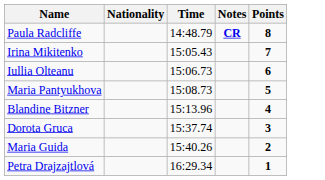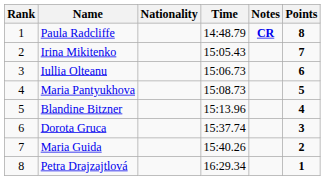 <table class="wikitable sortable" style="text-align:center">
 <tr>
+<th>Rank</th>
 <th>Name</th>
 <th>Nationality</th>
 <th>Time</th>
 <th>Notes</th>
 <th>Points</th>
 </tr>
 <tr>
+<td>1</td>
 <td align=left><a href='#'>Paula Radcliffe</a></td>
 <td align=left></td>
 <td>14:48.79</td>
 <td><strong><a href='#'>CR</a></strong></td>
 <td><strong>8</strong></td>
 </tr>
 <tr>
+<td>2</td>
 <td align=left><a href='#'>Irina Mikitenko</a></td>
 <td align=left></td>
 <td>15:05.43</td>
 <td></td>
 <td><strong>7</strong></td>
 </tr>
 <tr>
+<td>3</td>
 <td align=left><a href='#'>Iullia Olteanu</a></td>
 <td align=left></td>
 <td>15:06.73</td>
 <td></td>
 <td><strong>6</strong></td>
 </tr>
 <tr>
+<td>4</td>
 <td align=left><a href='#'>Maria Pantyukhova</a></td>
 <td align=left></td>
 <td>15:08.73</td>
 <td></td>
 <td><strong>5</strong></td>
 </tr>
 <tr>
+<td>5</td>
 <td align=left><a href='#'>Blandine Bitzner</a></td>
 <td align=left></td>
 <td>15:13.96</td>
 <td></td>
 <td><strong>4</strong></td>
 </tr>
 <tr>
+<td>6</td>
 <td align=left><a href='#'>Dorota Gruca</a></td>
 <td align=left></td>
 <td>15:37.74</td>
 <td></td>
 <td><strong>3</strong></td>
 </tr>
 <tr>
+<td>7</td>
 <td align=left><a href='#'>Maria Guida</a></td>
 <td align=left></td>
 <td>15:40.26</td>
 <td></td>
 <td><strong>2</strong></td>
 </tr>
 <tr>
+<td>8</td>
 <td align=left><a href='#'>Petra Drajzajtlová</a></td>
 <td align=left></td>
 <td>16:29.34</td>
 <td></td>
 <td><strong>1</strong></td>
 </tr>
 </table>
